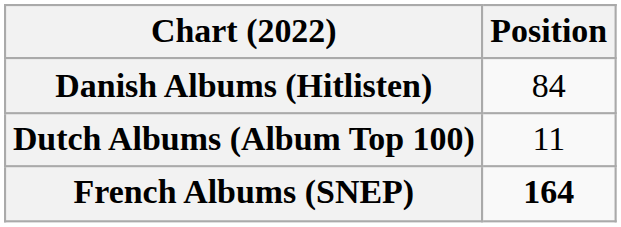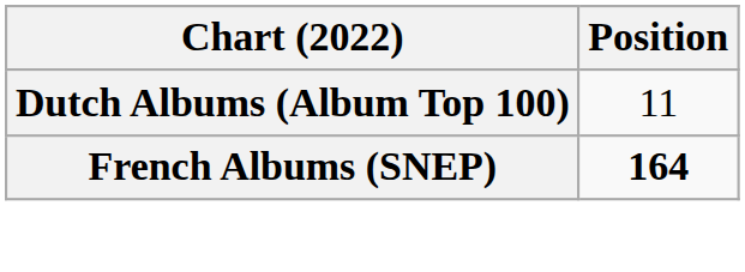 <table class="wikitable sortable plainrowheaders" style="text-align:center">
 <tr>
 <th scope="col">Chart (2022)</th>
 <th scope="col">Position</th>
-</tr>
-<tr>
-<th scope="row">Danish Albums (Hitlisten)</th>
-<td>84</td>
 </tr>
 <tr>
 <th scope="row">Dutch Albums (Album Top 100)</th>
 <td>11</td>
 </tr>
 <tr>
 <th scope="row">French Albums (SNEP)</th>
 <td><strong>164</strong></td>
 </tr>
 </table>
